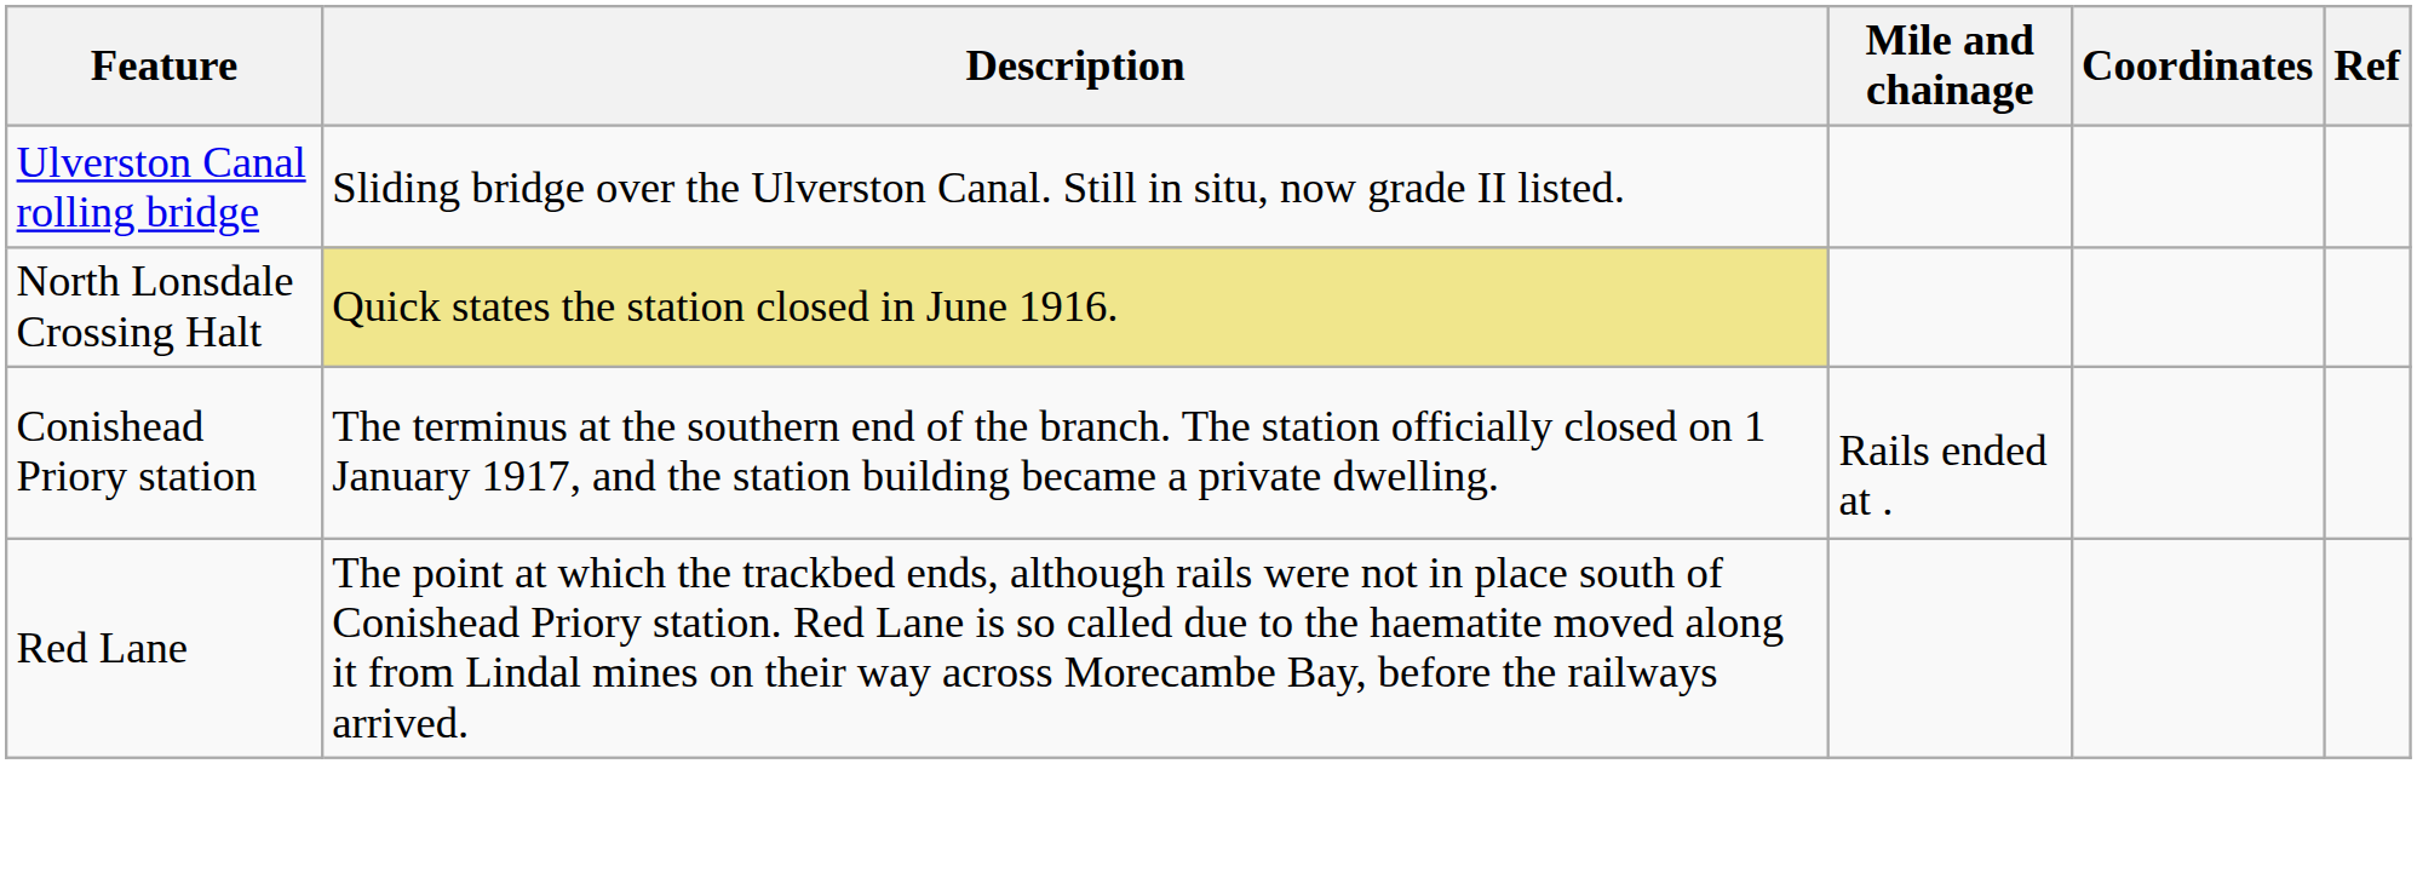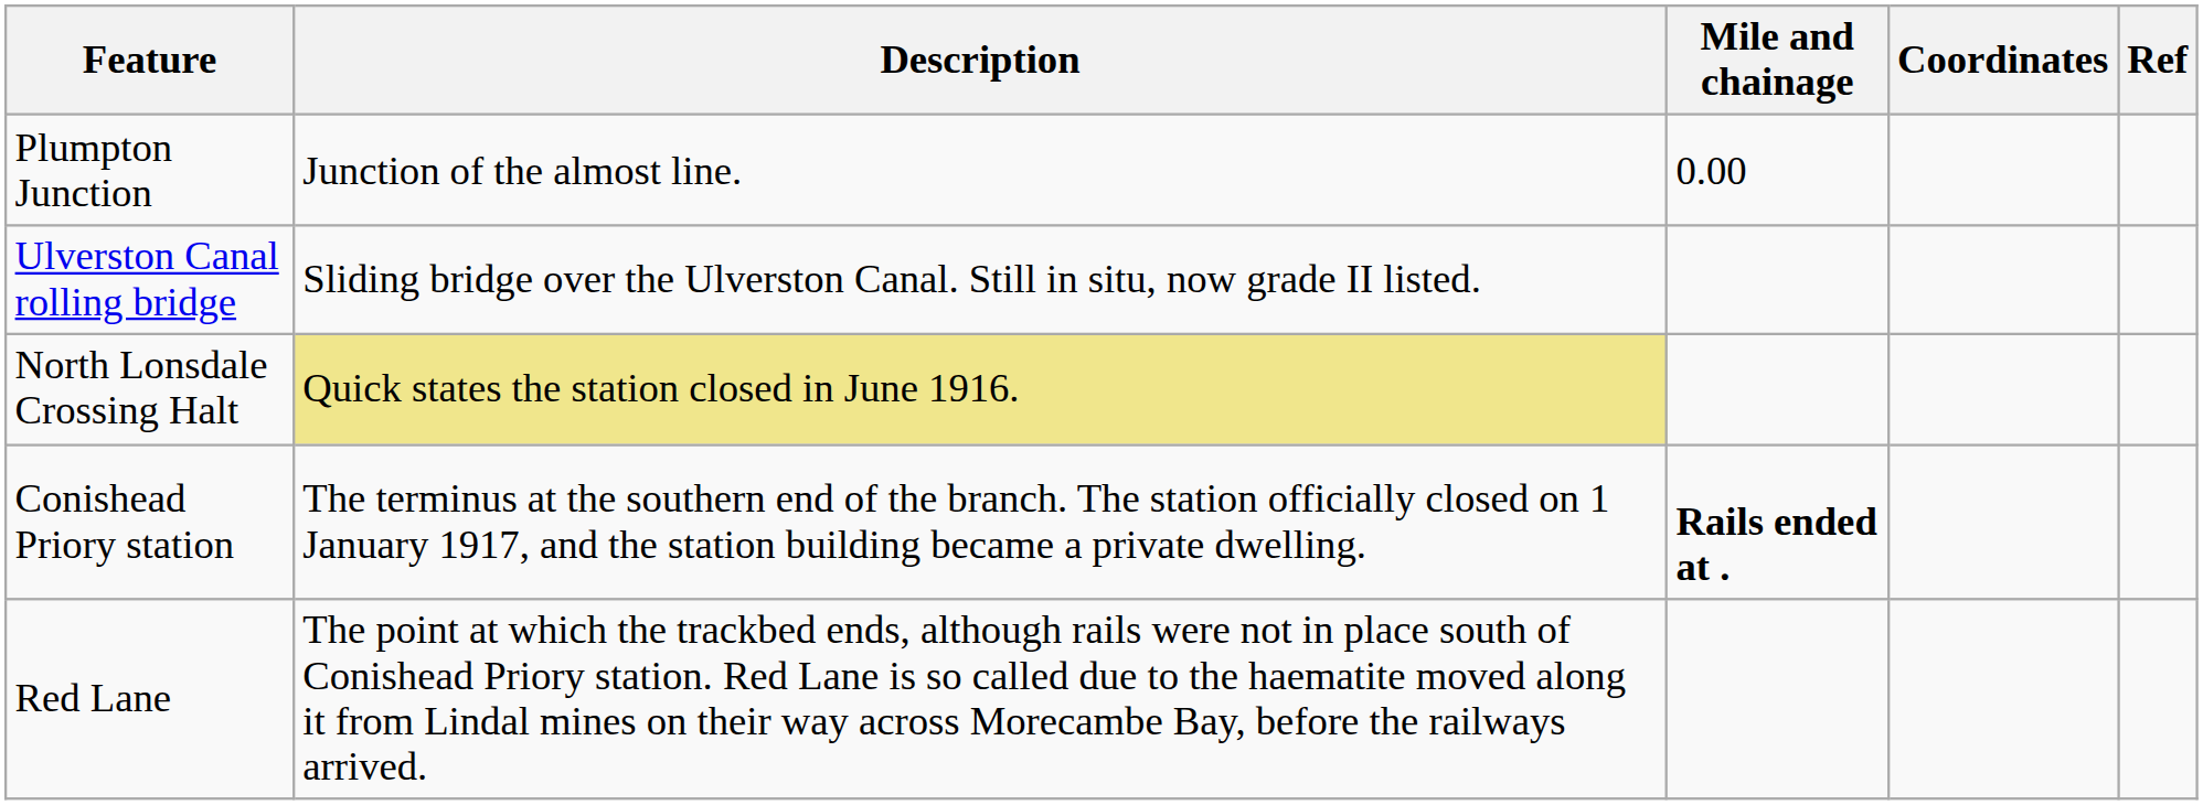 <table class="wikitable">
 <tr>
 <th>Feature</th>
 <th>Description</th>
 <th>Mile and chainage</th>
 <th>Coordinates</th>
 <th>Ref</th>
+</tr>
+<tr>
+<td>Plumpton Junction</td>
+<td>Junction of the almost  line.</td>
+<td>0.00</td>
+<td></td>
+<td></td>
 </tr>
 <tr>
 <td><a href='#'>Ulverston Canal rolling bridge</a></td>
 <td>Sliding bridge over the Ulverston Canal. Still in situ, now grade II listed.</td>
 <td></td>
 <td></td>
 <td></td>
 </tr>
 <tr>
 <td>North Lonsdale Crossing Halt</td>
 <td style="background: khaki;">Quick states the station closed in June 1916.</td>
 <td></td>
 <td></td>
 <td></td>
 </tr>
 <tr>
 <td>Conishead Priory station</td>
 <td>The terminus at the southern end of the branch. The station officially closed on 1 January 1917, and the station building became a private dwelling.</td>
-<td><br>Rails ended at .</td>
+<td><strong><br>Rails ended at .</strong></td>
 <td></td>
 <td></td>
 </tr>
 <tr>
 <td>Red Lane</td>
 <td>The point at which the trackbed ends, although rails were not in place south of Conishead Priory station. Red Lane is so called due to the haematite moved along it from Lindal mines on their way across Morecambe Bay, before the railways arrived.</td>
 <td></td>
 <td></td>
 <td></td>
 </tr>
 </table>
